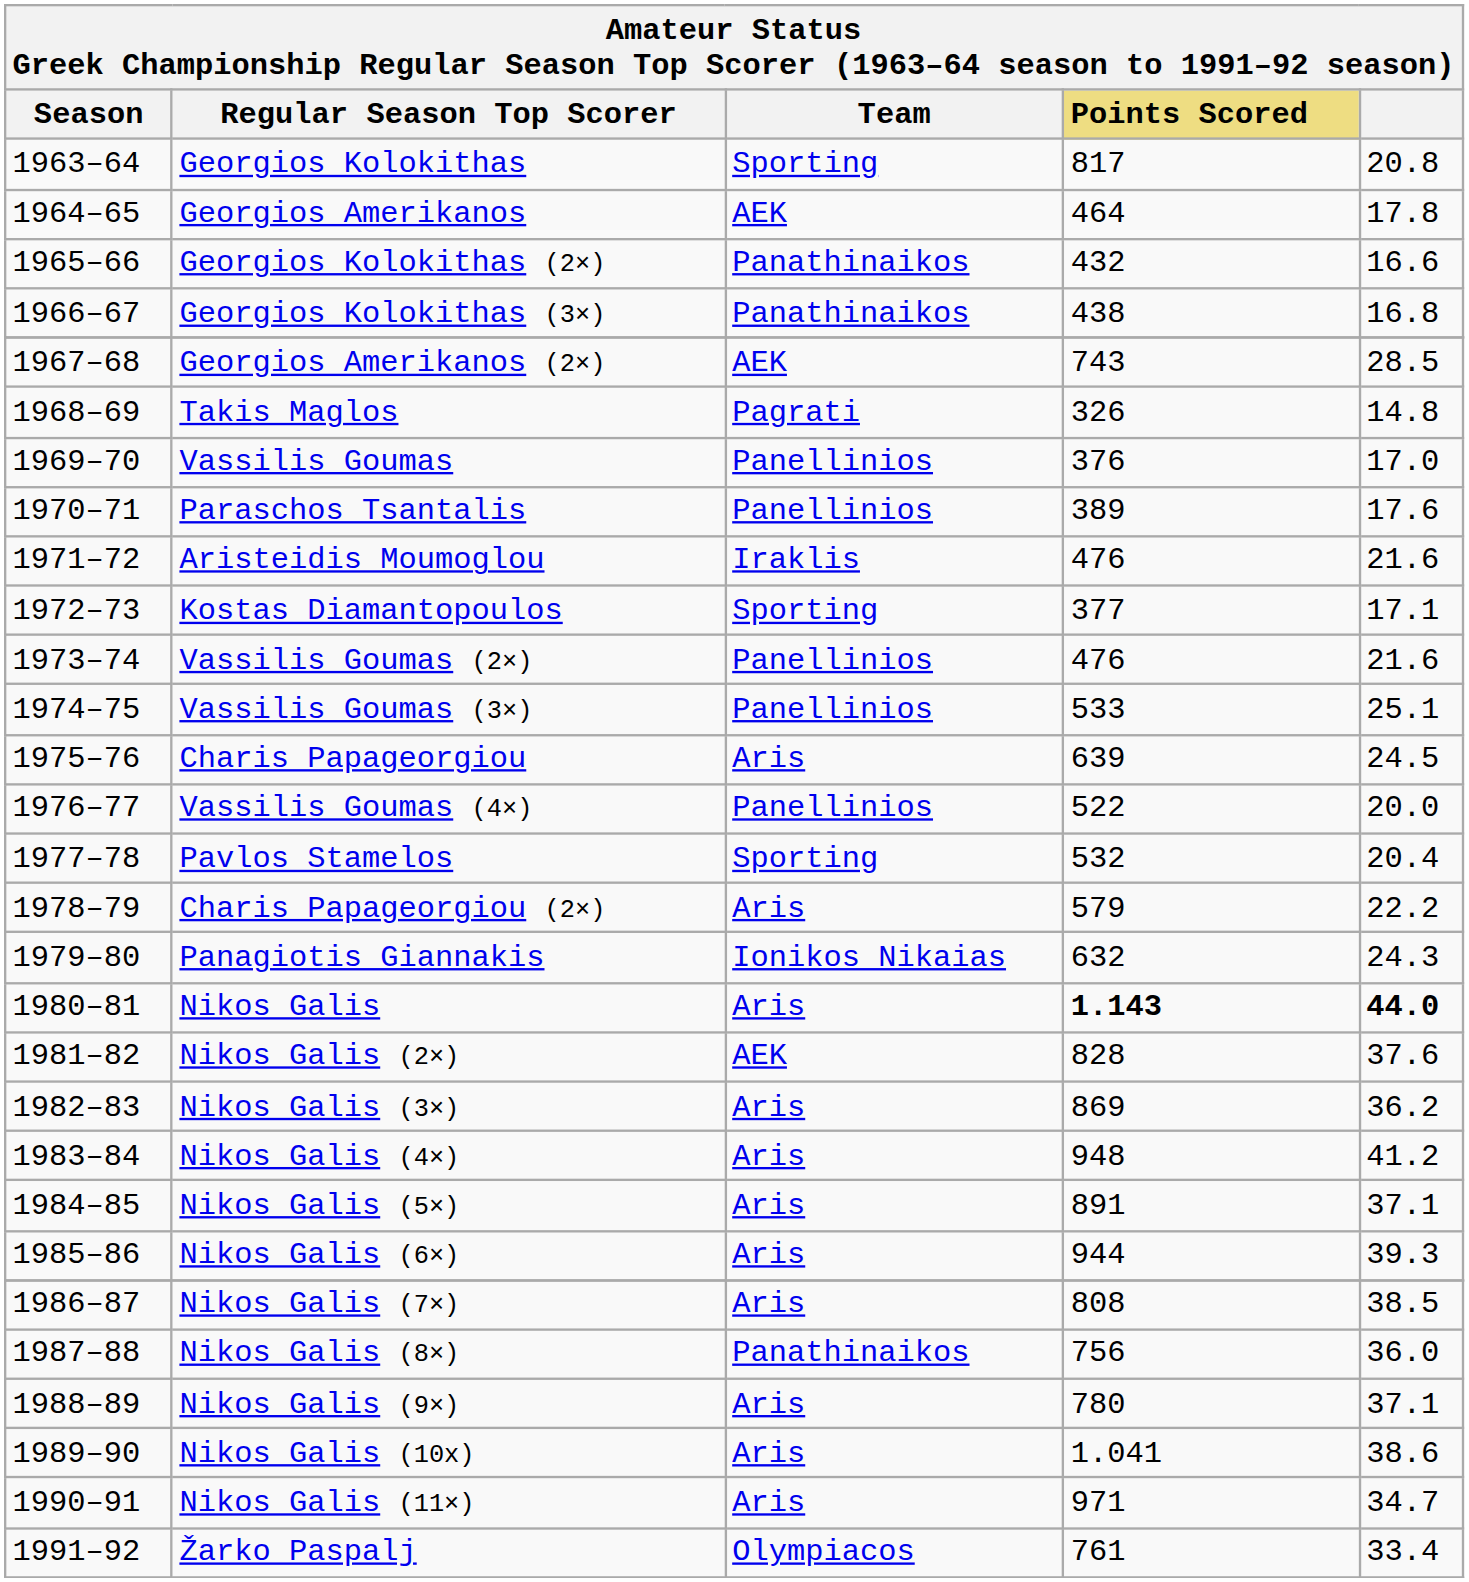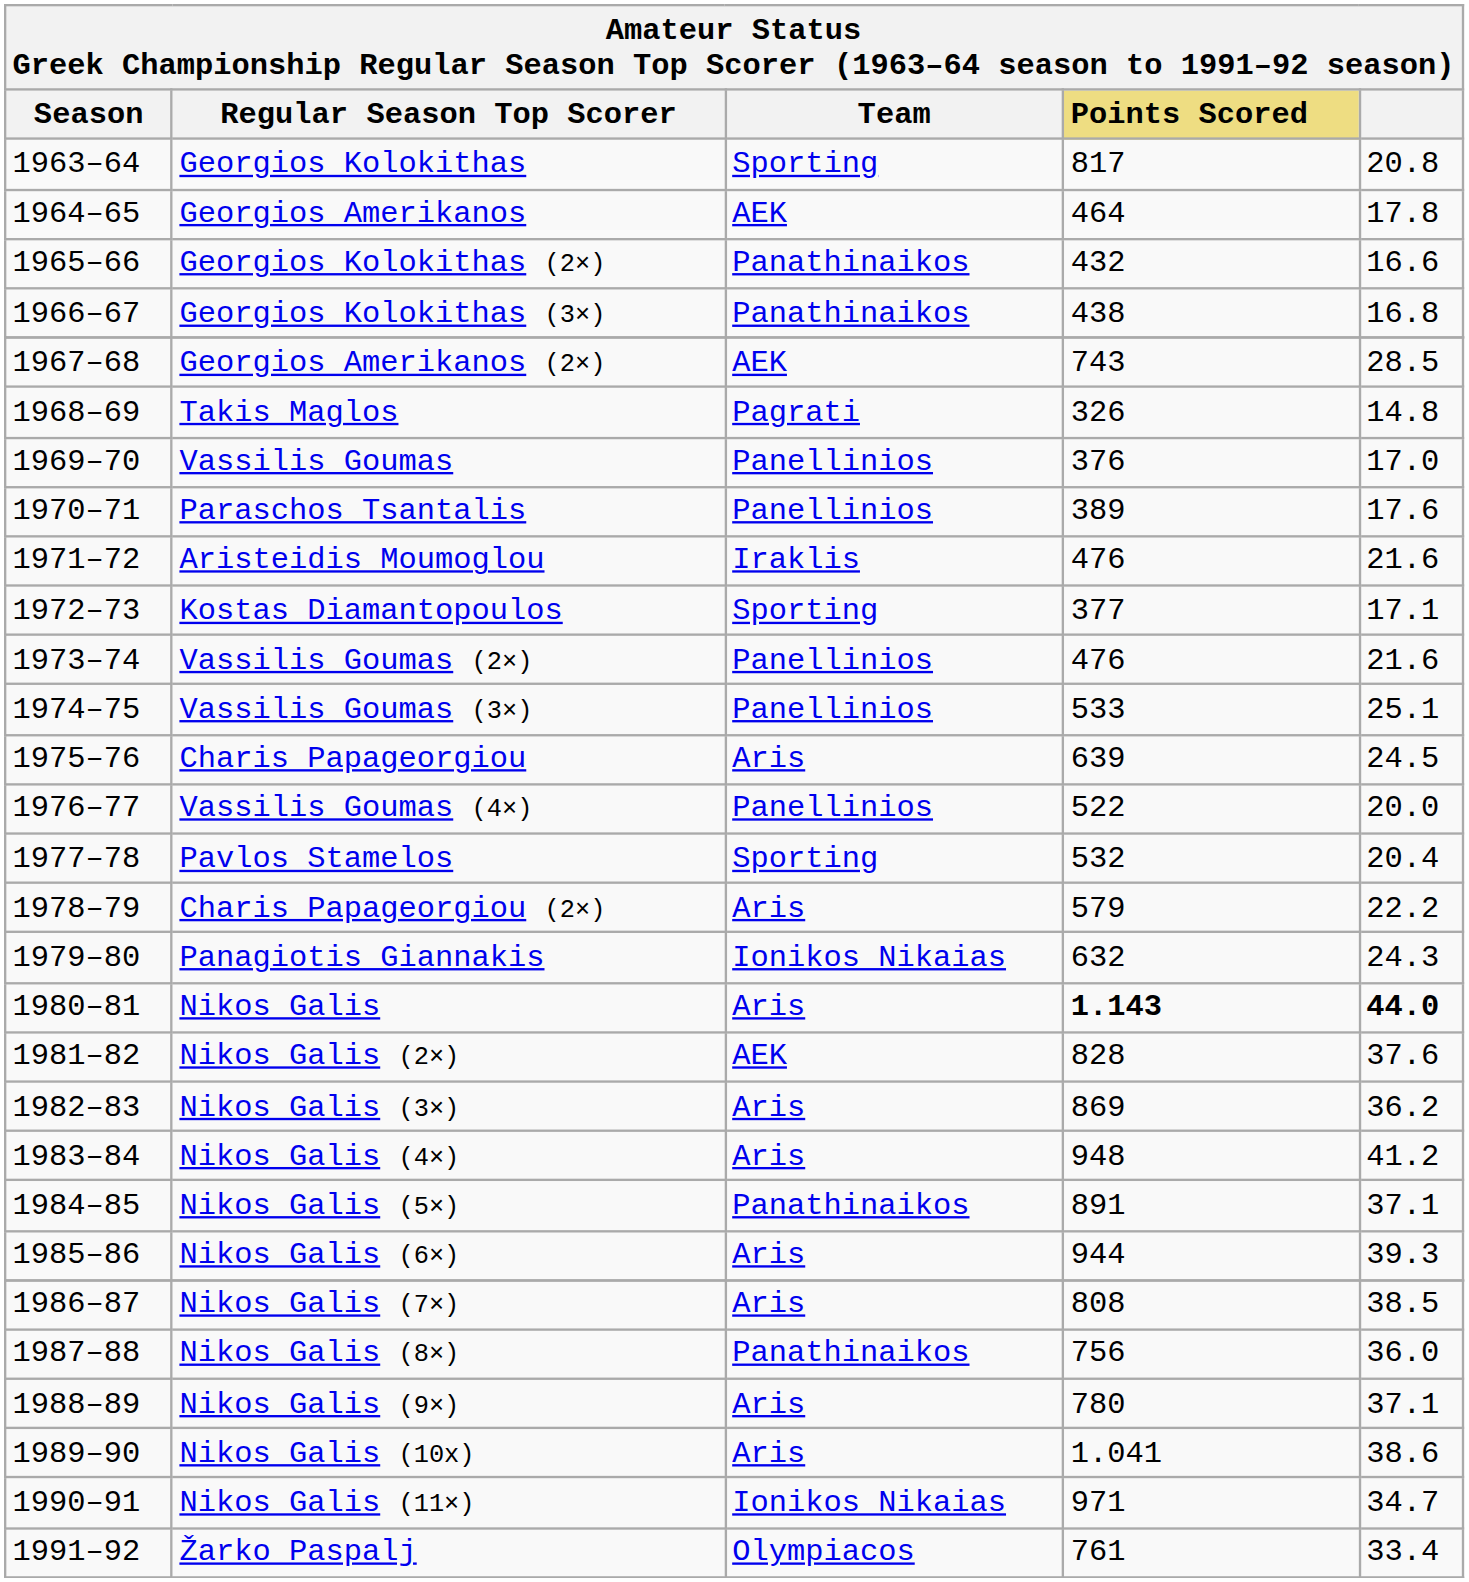 <table class="wikitable"  style="text-align:left;">
 <tr>
 <th colspan="5">Amateur Status<br>Greek Championship Regular Season Top Scorer (1963–64 season to 1991–92 season)</th>
 </tr>
 <tr>
 <th>Season</th>
 <th>Regular Season Top Scorer</th>
 <th>Team</th>
 <td style="background-color: #eedd82"><strong>Points Scored</strong></td>
 <th></th>
 </tr>
 <tr>
 <td>1963–64</td>
 <td style="text-align:left"> <a href='#'>Georgios Kolokithas</a></td>
 <td><a href='#'>Sporting</a></td>
 <td>817</td>
 <td>20.8</td>
 </tr>
 <tr>
 <td>1964–65</td>
 <td style="text-align:left"> <a href='#'>Georgios Amerikanos</a></td>
 <td><a href='#'>AEK</a></td>
 <td>464</td>
 <td>17.8</td>
 </tr>
 <tr>
 <td>1965–66</td>
 <td style="text-align:left"> <a href='#'>Georgios Kolokithas</a> <small>(2×)</small></td>
 <td><a href='#'>Panathinaikos</a></td>
 <td>432</td>
 <td>16.6</td>
 </tr>
 <tr>
 <td>1966–67</td>
 <td style="text-align:left"> <a href='#'>Georgios Kolokithas</a> <small>(3×)</small></td>
 <td><a href='#'>Panathinaikos</a></td>
 <td>438</td>
 <td>16.8</td>
 </tr>
 <tr>
 </tr>
 <tr>
 <td>1967–68</td>
 <td style="text-align:left"> <a href='#'>Georgios Amerikanos</a> <small>(2×)</small></td>
 <td><a href='#'>AEK</a></td>
 <td>743</td>
 <td>28.5</td>
 </tr>
 <tr>
 <td>1968–69</td>
 <td style="text-align:left"> <a href='#'>Takis Maglos</a></td>
 <td><a href='#'>Pagrati</a></td>
 <td>326</td>
 <td>14.8</td>
 </tr>
 <tr>
 <td>1969–70</td>
 <td style="text-align:left"> <a href='#'>Vassilis Goumas</a></td>
 <td><a href='#'>Panellinios</a></td>
 <td>376</td>
 <td>17.0</td>
 </tr>
 <tr>
 <td>1970–71</td>
 <td style="text-align:left"> <a href='#'>Paraschos Tsantalis</a></td>
 <td><a href='#'>Panellinios</a></td>
 <td>389</td>
 <td>17.6</td>
 </tr>
 <tr>
 <td>1971–72</td>
 <td style="text-align:left"> <a href='#'>Aristeidis Moumoglou</a></td>
 <td><a href='#'>Iraklis</a></td>
 <td>476</td>
 <td>21.6</td>
 </tr>
 <tr>
 <td>1972–73</td>
 <td style="text-align:left"> <a href='#'>Kostas Diamantopoulos</a></td>
 <td><a href='#'>Sporting</a></td>
 <td>377</td>
 <td>17.1</td>
 </tr>
 <tr>
 <td>1973–74</td>
 <td style="text-align:left"> <a href='#'>Vassilis Goumas</a> <small>(2×)</small></td>
 <td><a href='#'>Panellinios</a></td>
 <td>476</td>
 <td>21.6</td>
 </tr>
 <tr>
 <td>1974–75</td>
 <td style="text-align:left"> <a href='#'>Vassilis Goumas</a> <small>(3×)</small></td>
 <td><a href='#'>Panellinios</a></td>
 <td>533</td>
 <td>25.1</td>
 </tr>
 <tr>
 <td>1975–76</td>
 <td style="text-align:left"> <a href='#'>Charis Papageorgiou</a></td>
 <td><a href='#'>Aris</a></td>
 <td>639</td>
 <td>24.5</td>
 </tr>
 <tr>
 <td>1976–77</td>
 <td style="text-align:left"> <a href='#'>Vassilis Goumas</a> <small>(4×)</small></td>
 <td><a href='#'>Panellinios</a></td>
 <td>522</td>
 <td>20.0</td>
 </tr>
 <tr>
 <td>1977–78</td>
 <td style="text-align:left"> <a href='#'>Pavlos Stamelos</a></td>
 <td><a href='#'>Sporting</a></td>
 <td>532</td>
 <td>20.4</td>
 </tr>
 <tr>
 <td>1978–79</td>
 <td style="text-align:left"> <a href='#'>Charis Papageorgiou</a> <small>(2×)</small></td>
 <td><a href='#'>Aris</a></td>
 <td>579</td>
 <td>22.2</td>
 </tr>
 <tr>
 <td>1979–80</td>
 <td style="text-align:left"> <a href='#'>Panagiotis Giannakis</a></td>
 <td><a href='#'>Ionikos Nikaias</a></td>
 <td>632</td>
 <td>24.3</td>
 </tr>
 <tr>
 <td>1980–81</td>
 <td style="text-align:left"> <a href='#'>Nikos Galis</a></td>
 <td><a href='#'>Aris</a></td>
 <td><strong>1.143</strong></td>
 <td><strong>44.0</strong></td>
 </tr>
 <tr>
 <td>1981–82</td>
 <td style="text-align:left"> <a href='#'>Nikos Galis</a> <small>(2×)</small></td>
 <td><a href='#'>AEK</a></td>
 <td>828</td>
 <td>37.6</td>
 </tr>
 <tr>
 <td>1982–83</td>
 <td style="text-align:left"> <a href='#'>Nikos Galis</a> <small>(3×)</small></td>
 <td><a href='#'>Aris</a></td>
 <td>869</td>
 <td>36.2</td>
 </tr>
 <tr>
 <td>1983–84</td>
 <td style="text-align:left"> <a href='#'>Nikos Galis</a> <small>(4×)</small></td>
 <td><a href='#'>Aris</a></td>
 <td>948</td>
 <td>41.2</td>
 </tr>
 <tr>
 <td>1984–85</td>
 <td style="text-align:left"> <a href='#'>Nikos Galis</a> <small>(5×)</small></td>
-<td><a href='#'>Aris</a></td>
+<td><a href='#'>Panathinaikos</a></td>
 <td>891</td>
 <td>37.1</td>
 </tr>
 <tr>
 <td>1985–86</td>
 <td style="text-align:left"> <a href='#'>Nikos Galis</a> <small>(6×)</small></td>
 <td><a href='#'>Aris</a></td>
 <td>944</td>
 <td>39.3</td>
 </tr>
 <tr>
 </tr>
 <tr>
 <td>1986–87</td>
 <td style="text-align:left"> <a href='#'>Nikos Galis</a> <small>(7×)</small></td>
 <td><a href='#'>Aris</a></td>
 <td>808</td>
 <td>38.5</td>
 </tr>
 <tr>
 <td>1987–88</td>
 <td style="text-align:left"> <a href='#'>Nikos Galis</a> <small>(8×)</small></td>
 <td><a href='#'>Panathinaikos</a></td>
 <td>756</td>
 <td>36.0</td>
 </tr>
 <tr>
 <td>1988–89</td>
 <td style="text-align:left"> <a href='#'>Nikos Galis</a> <small>(9×)</small></td>
 <td><a href='#'>Aris</a></td>
 <td>780</td>
 <td>37.1</td>
 </tr>
 <tr>
 <td>1989–90</td>
 <td style="text-align:left"> <a href='#'>Nikos Galis</a> <small>(10x)</small></td>
 <td><a href='#'>Aris</a></td>
 <td>1.041</td>
 <td>38.6</td>
 </tr>
 <tr>
 <td>1990–91</td>
 <td style="text-align:left"> <a href='#'>Nikos Galis</a> <small>(11×)</small></td>
-<td><a href='#'>Aris</a></td>
+<td><a href='#'>Ionikos Nikaias</a></td>
 <td>971</td>
 <td>34.7</td>
 </tr>
 <tr>
 <td>1991–92</td>
 <td style="text-align:left"> <a href='#'>Žarko Paspalj</a></td>
 <td><a href='#'>Olympiacos</a></td>
 <td>761</td>
 <td>33.4</td>
 </tr>
 <tr>
 </tr>
 </table>
